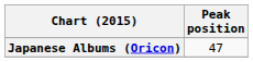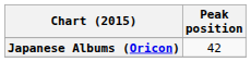 <table class="wikitable sortable plainrowheaders" style="text-align:center">
 <tr>
 <th scope="col">Chart (2015)</th>
 <th scope="col">Peak<br>position</th>
 </tr>
 <tr>
 </tr>
 <tr>
 <th scope="row">Japanese Albums (<a href='#'>Oricon</a>)</th>
-<td>47</td>
+<td>42</td>
 </tr>
 <tr>
 </tr>
 </table>
